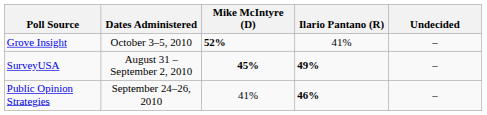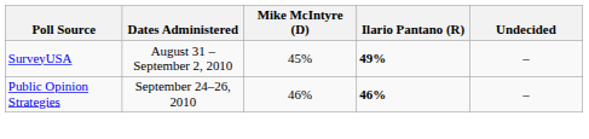 <table class="wikitable">
 <tr valign=bottom>
 <th width='135'>Poll Source</th>
 <th width='140'>Dates Administered</th>
 <th width='130'>Mike McIntyre (D)</th>
 <th width='130'>Ilario Pantano (R)</th>
 <th width='130'>Undecided</th>
 </tr>
 <tr>
-<td><a href='#'>Grove Insight</a></td>
-<td align=center>October 3–5, 2010</td>
-<td><strong>52%</strong></td>
-<td align=center>41%</td>
-<td align=center>–</td>
-</tr>
-<tr>
 <td><a href='#'>SurveyUSA</a></td>
 <td align=center>August 31 – September 2, 2010</td>
-<td align=center><strong>45%</strong></td>
+<td align=center>45%</td>
 <td><strong>49%</strong></td>
 <td align=center>–</td>
 </tr>
 <tr>
 <td><a href='#'>Public Opinion Strategies</a></td>
 <td align=center>September 24–26, 2010</td>
-<td align=center>41%</td>
+<td align=center>46%</td>
 <td><strong>46%</strong></td>
 <td align=center>–</td>
 </tr>
 </table>
